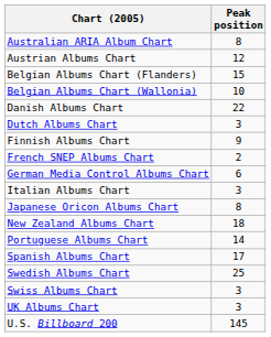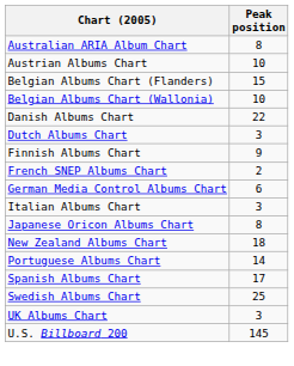 <table class="wikitable sortable" style="text-align:center;">
 <tr>
 <th>Chart (2005)</th>
 <th>Peak<br>position</th>
 </tr>
 <tr>
 <td align="left"><a href='#'>Australian ARIA Album Chart</a></td>
 <td>8</td>
 </tr>
 <tr>
 <td align="left">Austrian Albums Chart</td>
-<td>12</td>
+<td>10</td>
 </tr>
 <tr>
 <td align="left">Belgian Albums Chart (Flanders) </td>
 <td>15</td>
 </tr>
 <tr>
 <td align="left"><a href='#'>Belgian Albums Chart (Wallonia)</a></td>
 <td>10</td>
 </tr>
 <tr>
 <td align="left">Danish Albums Chart</td>
 <td>22</td>
 </tr>
 <tr>
 <td align="left"><a href='#'>Dutch Albums Chart</a></td>
 <td>3</td>
 </tr>
 <tr>
 <td align="left">Finnish Albums Chart</td>
 <td>9</td>
 </tr>
 <tr>
 <td align="left"><a href='#'>French SNEP Albums Chart</a></td>
 <td>2</td>
 </tr>
 <tr>
 <td align="left"><a href='#'>German Media Control Albums Chart</a></td>
 <td>6</td>
 </tr>
 <tr>
 <td align="left">Italian Albums Chart</td>
 <td>3</td>
 </tr>
 <tr>
 <td align="left"><a href='#'>Japanese Oricon Albums Chart</a></td>
 <td>8</td>
 </tr>
 <tr>
 <td align="left"><a href='#'>New Zealand Albums Chart</a></td>
 <td>18</td>
 </tr>
 <tr>
 <td align="left"><a href='#'>Portuguese Albums Chart</a></td>
 <td>14</td>
 </tr>
 <tr>
 <td align="left"><a href='#'>Spanish Albums Chart</a></td>
 <td>17</td>
 </tr>
 <tr>
 <td align="left"><a href='#'>Swedish Albums Chart</a></td>
 <td>25</td>
 </tr>
 <tr>
-<td align="left"><a href='#'>Swiss Albums Chart</a></td>
-<td>3</td>
-</tr>
-<tr>
 <td align="left"><a href='#'>UK Albums Chart</a></td>
 <td>3</td>
 </tr>
 <tr>
 <td align="left">U.S. <a href='#'><em>Billboard</em> 200</a></td>
 <td>145</td>
 </tr>
 </table>
